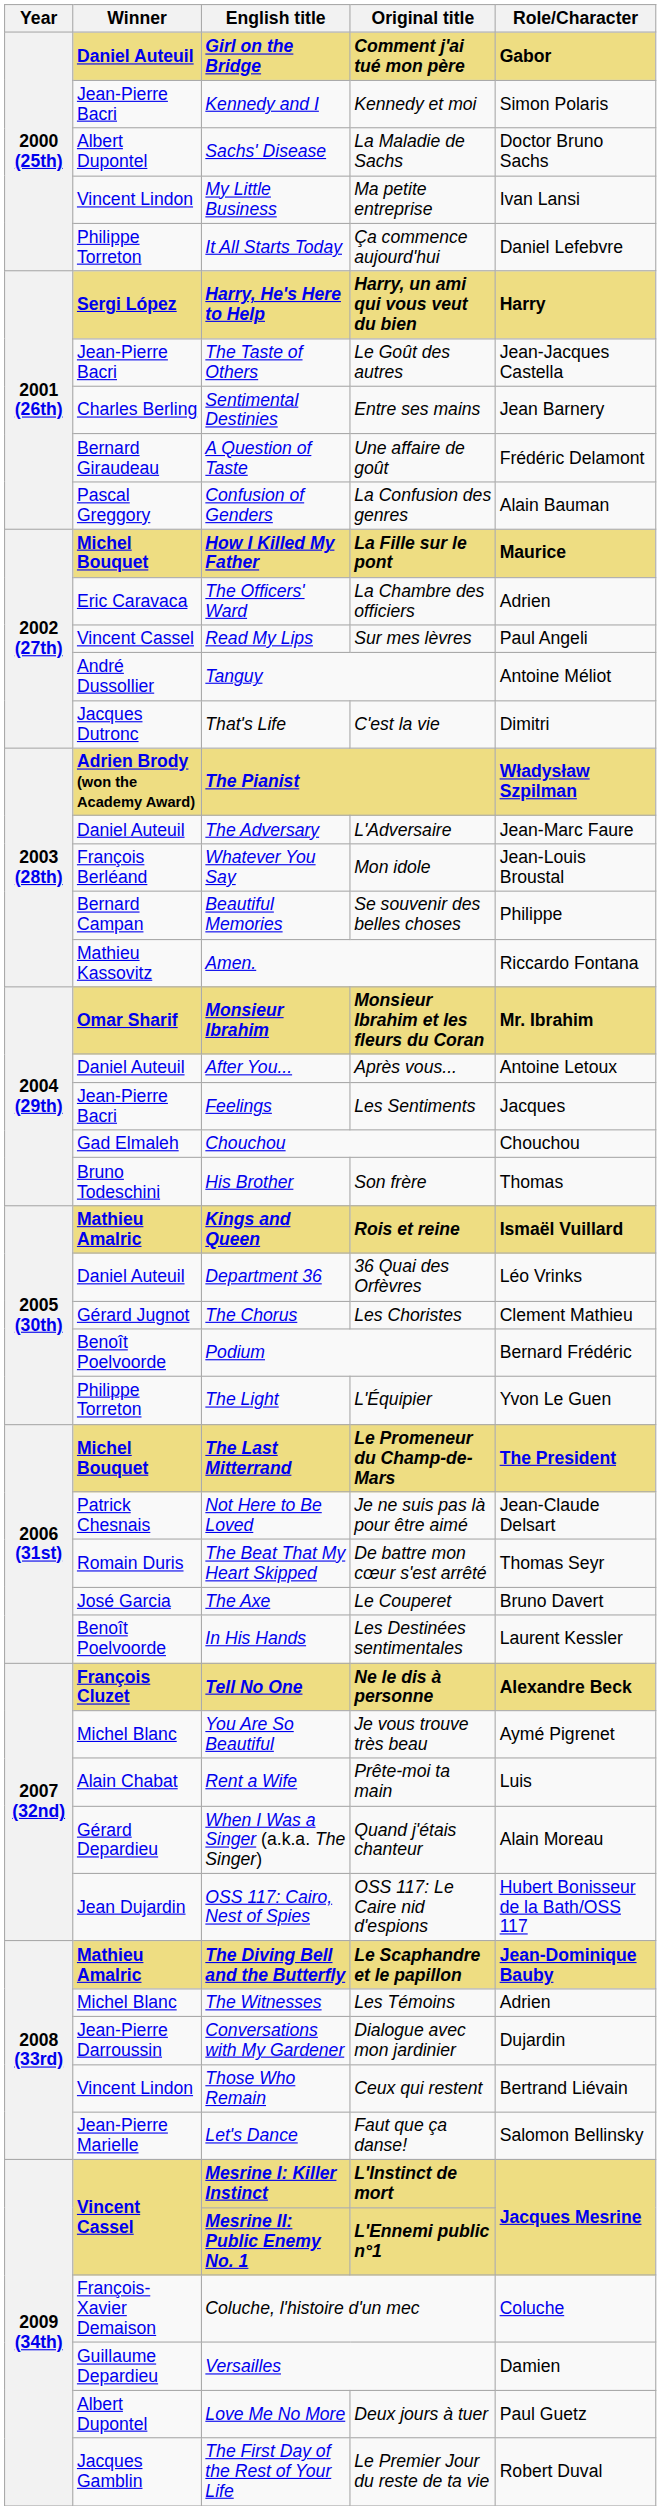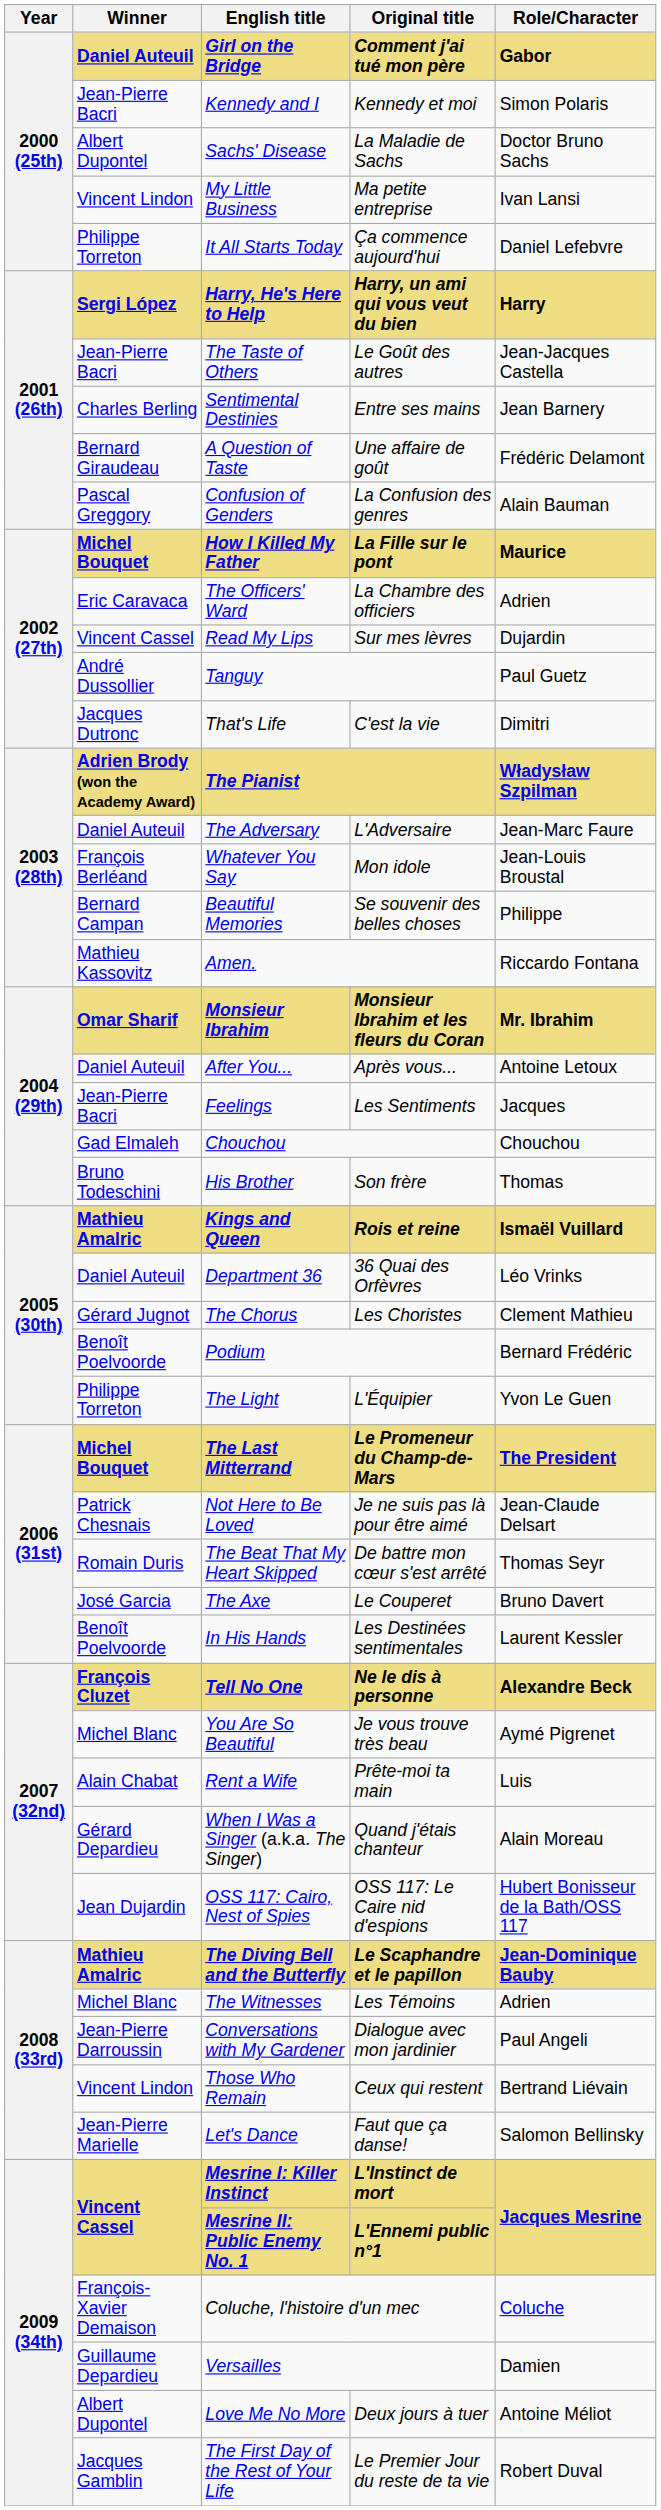 <table class="wikitable" width="95%" cellpadding="5">
 <tr>
 <th width="100">Year</th>
 <th width="300">Winner</th>
 <th width="300">English title</th>
 <th width="300">Original title</th>
 <th width="300">Role/Character</th>
 </tr>
 <tr>
 <th rowspan="5" style="text-align:center;">2000<br><a href='#'>(25th)</a></th>
 <td style="background:#eedd82;"><strong><a href='#'>Daniel Auteuil</a></strong></td>
 <td style="background:#eedd82;"><strong><em><a href='#'>Girl on the Bridge</a></em></strong></td>
 <td style="background:#eedd82;"><strong><em>Comment j'ai tué mon père</em></strong></td>
 <td style="background:#eedd82;"><strong>Gabor</strong></td>
 </tr>
 <tr>
 <td><a href='#'>Jean-Pierre Bacri</a></td>
 <td><em><a href='#'>Kennedy and I</a></em></td>
 <td><em>Kennedy et moi</em></td>
 <td>Simon Polaris</td>
 </tr>
 <tr>
 <td><a href='#'>Albert Dupontel</a></td>
 <td><em><a href='#'>Sachs' Disease</a></em></td>
 <td><em>La Maladie de Sachs</em></td>
 <td>Doctor Bruno Sachs</td>
 </tr>
 <tr>
 <td><a href='#'>Vincent Lindon</a></td>
 <td><em><a href='#'>My Little Business</a></em></td>
 <td><em>Ma petite entreprise</em></td>
 <td>Ivan Lansi</td>
 </tr>
 <tr>
 <td><a href='#'>Philippe Torreton</a></td>
 <td><em><a href='#'>It All Starts Today</a></em></td>
 <td><em>Ça commence aujourd'hui</em></td>
 <td>Daniel Lefebvre</td>
 </tr>
 <tr>
 <th rowspan="5" style="text-align:center;">2001<br><a href='#'>(26th)</a></th>
 <td style="background:#eedd82;"><a href='#'><strong>Sergi López</strong></a></td>
 <td style="background:#eedd82;"><strong><em><a href='#'>Harry, He's Here to Help</a></em></strong></td>
 <td style="background:#eedd82;"><strong><em>Harry, un ami qui vous veut du bien</em></strong></td>
 <td style="background:#eedd82;"><strong>Harry</strong></td>
 </tr>
 <tr>
 <td><a href='#'>Jean-Pierre Bacri</a></td>
 <td><em><a href='#'>The Taste of Others</a></em></td>
 <td><em>Le Goût des autres</em></td>
 <td>Jean-Jacques Castella</td>
 </tr>
 <tr>
 <td><a href='#'>Charles Berling</a></td>
 <td><em><a href='#'>Sentimental Destinies</a></em></td>
 <td><em>Entre ses mains</em></td>
 <td>Jean Barnery</td>
 </tr>
 <tr>
 <td><a href='#'>Bernard Giraudeau</a></td>
 <td><em><a href='#'>A Question of Taste</a></em></td>
 <td><em>Une affaire de goût</em></td>
 <td>Frédéric Delamont</td>
 </tr>
 <tr>
 <td><a href='#'>Pascal Greggory</a></td>
 <td><em><a href='#'>Confusion of Genders</a></em></td>
 <td><em>La Confusion des genres</em></td>
 <td>Alain Bauman</td>
 </tr>
 <tr>
 <th rowspan="5" style="text-align:center;">2002<br><a href='#'>(27th)</a></th>
 <td style="background:#eedd82;"><strong><a href='#'>Michel Bouquet</a></strong></td>
 <td style="background:#eedd82;"><strong><em><a href='#'>How I Killed My Father</a></em></strong></td>
 <td style="background:#eedd82;"><strong><em>La Fille sur le pont</em></strong></td>
 <td style="background:#eedd82;"><strong>Maurice</strong></td>
 </tr>
 <tr>
 <td><a href='#'>Eric Caravaca</a></td>
 <td><em><a href='#'>The Officers' Ward</a></em></td>
 <td><em>La Chambre des officiers</em></td>
 <td>Adrien</td>
 </tr>
 <tr>
 <td><a href='#'>Vincent Cassel</a></td>
 <td><em><a href='#'>Read My Lips</a></em></td>
 <td><em>Sur mes lèvres</em></td>
-<td>Paul Angeli</td>
+<td>Dujardin</td>
 </tr>
 <tr>
 <td><a href='#'>André Dussollier</a></td>
 <td colspan="2"><em><a href='#'>Tanguy</a></em></td>
-<td>Antoine Méliot</td>
+<td>Paul Guetz</td>
 </tr>
 <tr>
 <td><a href='#'>Jacques Dutronc</a></td>
 <td><em>That's Life</em></td>
 <td><em>C'est la vie</em></td>
 <td>Dimitri</td>
 </tr>
 <tr>
 <th rowspan="5" style="text-align:center;">2003<br><a href='#'>(28th)</a></th>
 <td style="background:#eedd82;"><strong><a href='#'>Adrien Brody</a><br><small>(won the Academy Award)</small></strong></td>
 <td colspan="2" style="background:#eedd82;"><em><a href='#'><strong>The Pianist</strong></a></em></td>
 <td style="background:#eedd82;"><strong><a href='#'>Władysław Szpilman</a></strong></td>
 </tr>
 <tr>
 <td><a href='#'>Daniel Auteuil</a></td>
 <td><em><a href='#'>The Adversary</a></em></td>
 <td><em>L'Adversaire</em></td>
 <td>Jean-Marc Faure</td>
 </tr>
 <tr>
 <td><a href='#'>François Berléand</a></td>
 <td><em><a href='#'>Whatever You Say</a></em></td>
 <td><em>Mon idole</em></td>
 <td>Jean-Louis Broustal</td>
 </tr>
 <tr>
 <td><a href='#'>Bernard Campan</a></td>
 <td><em><a href='#'>Beautiful Memories</a></em></td>
 <td><em>Se souvenir des belles choses</em></td>
 <td>Philippe</td>
 </tr>
 <tr>
 <td><a href='#'>Mathieu Kassovitz</a></td>
 <td colspan="2"><em><a href='#'>Amen.</a></em></td>
 <td>Riccardo Fontana</td>
 </tr>
 <tr>
 <th rowspan="5" style="text-align:center;">2004<br><a href='#'>(29th)</a></th>
 <td style="background:#eedd82;"><strong><a href='#'>Omar Sharif</a></strong></td>
 <td style="background:#eedd82;"><strong><em><a href='#'>Monsieur Ibrahim</a></em></strong></td>
 <td style="background:#eedd82;"><strong><em>Monsieur Ibrahim et les fleurs du Coran</em></strong></td>
 <td style="background:#eedd82;"><strong>Mr. Ibrahim</strong></td>
 </tr>
 <tr>
 <td><a href='#'>Daniel Auteuil</a></td>
 <td><em><a href='#'>After You...</a></em></td>
 <td><em>Après vous...</em></td>
 <td>Antoine Letoux</td>
 </tr>
 <tr>
 <td><a href='#'>Jean-Pierre Bacri</a></td>
 <td><em><a href='#'>Feelings</a></em></td>
 <td><em>Les Sentiments</em></td>
 <td>Jacques</td>
 </tr>
 <tr>
 <td><a href='#'>Gad Elmaleh</a></td>
 <td colspan="2"><em><a href='#'>Chouchou</a></em></td>
 <td>Chouchou</td>
 </tr>
 <tr>
 <td><a href='#'>Bruno Todeschini</a></td>
 <td><em><a href='#'>His Brother</a></em></td>
 <td><em>Son frère</em></td>
 <td>Thomas</td>
 </tr>
 <tr>
 <th rowspan="5" style="text-align:center;">2005<br><a href='#'>(30th)</a></th>
 <td style="background:#eedd82;"><strong><a href='#'>Mathieu Amalric</a></strong></td>
 <td style="background:#eedd82;"><strong><em><a href='#'>Kings and Queen</a></em></strong></td>
 <td style="background:#eedd82;"><strong><em>Rois et reine</em></strong></td>
 <td style="background:#eedd82;"><strong>Ismaël Vuillard</strong></td>
 </tr>
 <tr>
 <td><a href='#'>Daniel Auteuil</a></td>
 <td><em><a href='#'>Department 36</a></em></td>
 <td><em>36 Quai des Orfèvres</em></td>
 <td>Léo Vrinks</td>
 </tr>
 <tr>
 <td><a href='#'>Gérard Jugnot</a></td>
 <td><em><a href='#'>The Chorus</a></em></td>
 <td><em>Les Choristes</em></td>
 <td>Clement Mathieu</td>
 </tr>
 <tr>
 <td><a href='#'>Benoît Poelvoorde</a></td>
 <td colspan="2"><em><a href='#'>Podium</a></em></td>
 <td>Bernard Frédéric</td>
 </tr>
 <tr>
 <td><a href='#'>Philippe Torreton</a></td>
 <td><em><a href='#'>The Light</a></em></td>
 <td><em>L'Équipier</em></td>
 <td>Yvon Le Guen</td>
 </tr>
 <tr>
 <th rowspan="5" style="text-align:center;">2006<br><a href='#'>(31st)</a></th>
 <td style="background:#eedd82;"><strong><a href='#'>Michel Bouquet</a></strong></td>
 <td style="background:#eedd82;"><strong><em><a href='#'>The Last Mitterrand</a></em></strong></td>
 <td style="background:#eedd82;"><strong><em>Le Promeneur du Champ-de-Mars</em></strong></td>
 <td style="background:#eedd82;"><a href='#'><strong>The President</strong></a></td>
 </tr>
 <tr>
 <td><a href='#'>Patrick Chesnais</a></td>
 <td><em><a href='#'>Not Here to Be Loved</a></em></td>
 <td><em>Je ne suis pas là pour être aimé</em></td>
 <td>Jean-Claude Delsart</td>
 </tr>
 <tr>
 <td><a href='#'>Romain Duris</a></td>
 <td><em><a href='#'>The Beat That My Heart Skipped</a></em></td>
 <td><em>De battre mon cœur s'est arrêté</em></td>
 <td>Thomas Seyr</td>
 </tr>
 <tr>
 <td><a href='#'>José Garcia</a></td>
 <td><em><a href='#'>The Axe</a></em></td>
 <td><em>Le Couperet</em></td>
 <td>Bruno Davert</td>
 </tr>
 <tr>
 <td><a href='#'>Benoît Poelvoorde</a></td>
 <td><em><a href='#'>In His Hands</a></em></td>
 <td><em>Les Destinées sentimentales</em></td>
 <td>Laurent Kessler</td>
 </tr>
 <tr>
 <th rowspan="5" style="text-align:center;">2007<br><a href='#'>(32nd)</a></th>
 <td style="background:#eedd82;"><strong><a href='#'>François Cluzet</a></strong></td>
 <td style="background:#eedd82;"><strong><em><a href='#'>Tell No One</a></em></strong></td>
 <td style="background:#eedd82;"><strong><em>Ne le dis à personne</em></strong></td>
 <td style="background:#eedd82;"><strong>Alexandre Beck</strong></td>
 </tr>
 <tr>
 <td><a href='#'>Michel Blanc</a></td>
 <td><em><a href='#'>You Are So Beautiful</a></em></td>
 <td><em>Je vous trouve très beau</em></td>
 <td>Aymé Pigrenet</td>
 </tr>
 <tr>
 <td><a href='#'>Alain Chabat</a></td>
 <td><em><a href='#'>Rent a Wife</a></em></td>
 <td><em>Prête-moi ta main</em></td>
 <td>Luis</td>
 </tr>
 <tr>
 <td><a href='#'>Gérard Depardieu</a></td>
 <td><em><a href='#'>When I Was a Singer</a></em> (a.k.a. <em>The Singer</em>)</td>
 <td><em>Quand j'étais chanteur</em></td>
 <td>Alain Moreau</td>
 </tr>
 <tr>
 <td><a href='#'>Jean Dujardin</a></td>
 <td><em><a href='#'>OSS 117: Cairo, Nest of Spies</a></em></td>
 <td><em>OSS 117: Le Caire nid d'espions</em></td>
 <td><a href='#'>Hubert Bonisseur de la Bath/OSS 117</a></td>
 </tr>
 <tr>
 <th rowspan="5" style="text-align:center;">2008<br><a href='#'>(33rd)</a></th>
 <td style="background:#eedd82;"><strong><a href='#'>Mathieu Amalric</a></strong></td>
 <td style="background:#eedd82;"><em><a href='#'><strong>The Diving Bell and the Butterfly</strong></a></em></td>
 <td style="background:#eedd82;"><strong><em>Le Scaphandre et le papillon</em></strong></td>
 <td style="background:#eedd82;"><strong><a href='#'>Jean-Dominique Bauby</a></strong></td>
 </tr>
 <tr>
 <td><a href='#'>Michel Blanc</a></td>
 <td><em><a href='#'>The Witnesses</a></em></td>
 <td><em>Les Témoins</em></td>
 <td>Adrien</td>
 </tr>
 <tr>
 <td><a href='#'>Jean-Pierre Darroussin</a></td>
 <td><em><a href='#'>Conversations with My Gardener</a></em></td>
 <td><em>Dialogue avec mon jardinier</em></td>
-<td>Dujardin</td>
+<td>Paul Angeli</td>
 </tr>
 <tr>
 <td><a href='#'>Vincent Lindon</a></td>
 <td><em><a href='#'>Those Who Remain</a></em></td>
 <td><em>Ceux qui restent</em></td>
 <td>Bertrand Liévain</td>
 </tr>
 <tr>
 <td><a href='#'>Jean-Pierre Marielle</a></td>
 <td><em><a href='#'>Let's Dance</a></em></td>
 <td><em>Faut que ça danse!</em></td>
 <td>Salomon Bellinsky</td>
 </tr>
 <tr>
 <th rowspan="6" style="text-align:center;">2009<br><a href='#'>(34th)</a></th>
 <td rowspan="2" style="background:#eedd82;"><strong><a href='#'>Vincent Cassel</a></strong></td>
 <td style="background:#eedd82;"><em><a href='#'><strong>Mesrine I: Killer Instinct</strong></a></em></td>
 <td style="background:#eedd82;"><strong><em>L'Instinct de mort</em></strong></td>
 <td rowspan="2" style="background:#eedd82;"><strong><a href='#'>Jacques Mesrine</a></strong></td>
 </tr>
 <tr>
 <td style="background:#eedd82;"><em><a href='#'><strong>Mesrine II: Public Enemy No. 1</strong></a></em></td>
 <td style="background:#eedd82;"><strong><em>L'Ennemi public n°1</em></strong></td>
 </tr>
 <tr>
 <td><a href='#'>François-Xavier Demaison</a></td>
 <td colspan="2"><em>Coluche, l'histoire d'un mec</em></td>
 <td><a href='#'>Coluche</a></td>
 </tr>
 <tr>
 <td><a href='#'>Guillaume Depardieu</a></td>
 <td colspan="2"><em><a href='#'>Versailles</a></em></td>
 <td>Damien</td>
 </tr>
 <tr>
 <td><a href='#'>Albert Dupontel</a></td>
 <td><em><a href='#'>Love Me No More</a></em></td>
 <td><em>Deux jours à tuer</em></td>
-<td>Paul Guetz</td>
+<td>Antoine Méliot</td>
 </tr>
 <tr>
 <td><a href='#'>Jacques Gamblin</a></td>
 <td><em><a href='#'>The First Day of the Rest of Your Life</a></em></td>
 <td><em>Le Premier Jour du reste de ta vie</em></td>
 <td>Robert Duval</td>
 </tr>
 </table>
